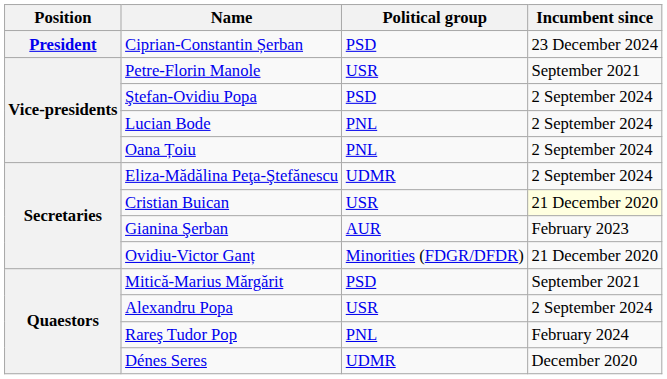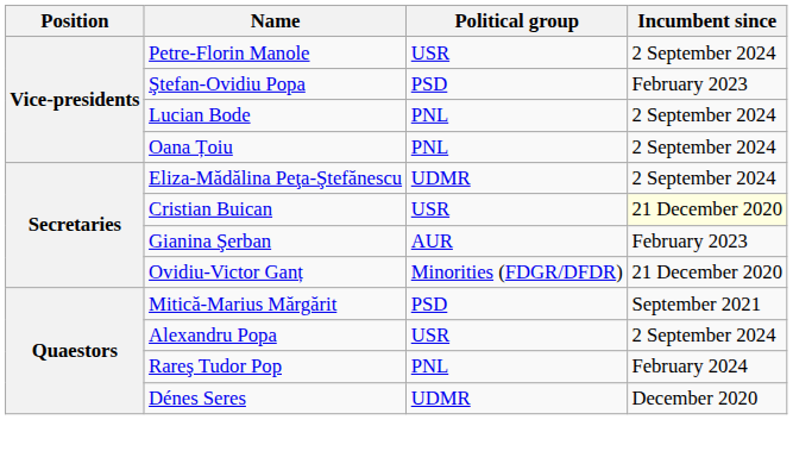 <table class="wikitable plainrowheaders">
 <tr>
 <th scope="col">Position</th>
 <th scope="col">Name</th>
 <th scope="col">Political group</th>
 <th scope="col">Incumbent since</th>
 </tr>
 <tr>
-<th scope="row"><a href='#'>President</a></th>
-<td><a href='#'>Ciprian-Constantin Șerban</a></td>
-<td><a href='#'>PSD</a></td>
-<td>23 December 2024</td>
-</tr>
-<tr>
 <th scope="row" rowspan=4>Vice-presidents</th>
 <td><a href='#'>Petre-Florin Manole</a></td>
 <td><a href='#'>USR</a></td>
-<td>September 2021</td>
+<td>2 September 2024</td>
 </tr>
 <tr>
 <td><a href='#'>Ştefan-Ovidiu Popa</a></td>
 <td><a href='#'>PSD</a></td>
-<td>2 September 2024</td>
+<td>February 2023</td>
 </tr>
 <tr>
 <td><a href='#'>Lucian Bode</a></td>
 <td><a href='#'>PNL</a></td>
 <td>2 September 2024</td>
 </tr>
 <tr>
 <td><a href='#'>Oana Țoiu</a></td>
 <td><a href='#'>PNL</a></td>
 <td>2 September 2024</td>
 </tr>
 <tr>
 <th scope="row" rowspan=4>Secretaries</th>
 <td><a href='#'>Eliza-Mădălina Peţa-Ştefănescu</a></td>
 <td><a href='#'>UDMR</a></td>
 <td>2 September 2024</td>
 </tr>
 <tr>
 <td><a href='#'>Cristian Buican</a></td>
 <td><a href='#'>USR</a></td>
 <td style="background: lightyellow;">21 December 2020</td>
 </tr>
 <tr>
 <td><a href='#'>Gianina Şerban</a></td>
 <td><a href='#'>AUR</a></td>
 <td>February 2023</td>
 </tr>
 <tr>
 <td><a href='#'>Ovidiu-Victor Ganț</a></td>
 <td><a href='#'>Minorities</a> (<a href='#'>FDGR/DFDR</a>)</td>
 <td>21 December 2020</td>
 </tr>
 <tr>
 <th scope="row" rowspan=4>Quaestors</th>
 <td><a href='#'>Mitică-Marius Mărgărit</a></td>
 <td><a href='#'>PSD</a></td>
 <td>September 2021</td>
 </tr>
 <tr>
 <td><a href='#'>Alexandru Popa</a></td>
 <td><a href='#'>USR</a></td>
 <td>2 September 2024</td>
 </tr>
 <tr>
 <td><a href='#'>Rareş Tudor Pop</a></td>
 <td><a href='#'>PNL</a></td>
 <td>February 2024</td>
 </tr>
 <tr>
 <td><a href='#'>Dénes Seres</a></td>
 <td><a href='#'>UDMR</a></td>
 <td>December 2020</td>
 </tr>
 </table>
